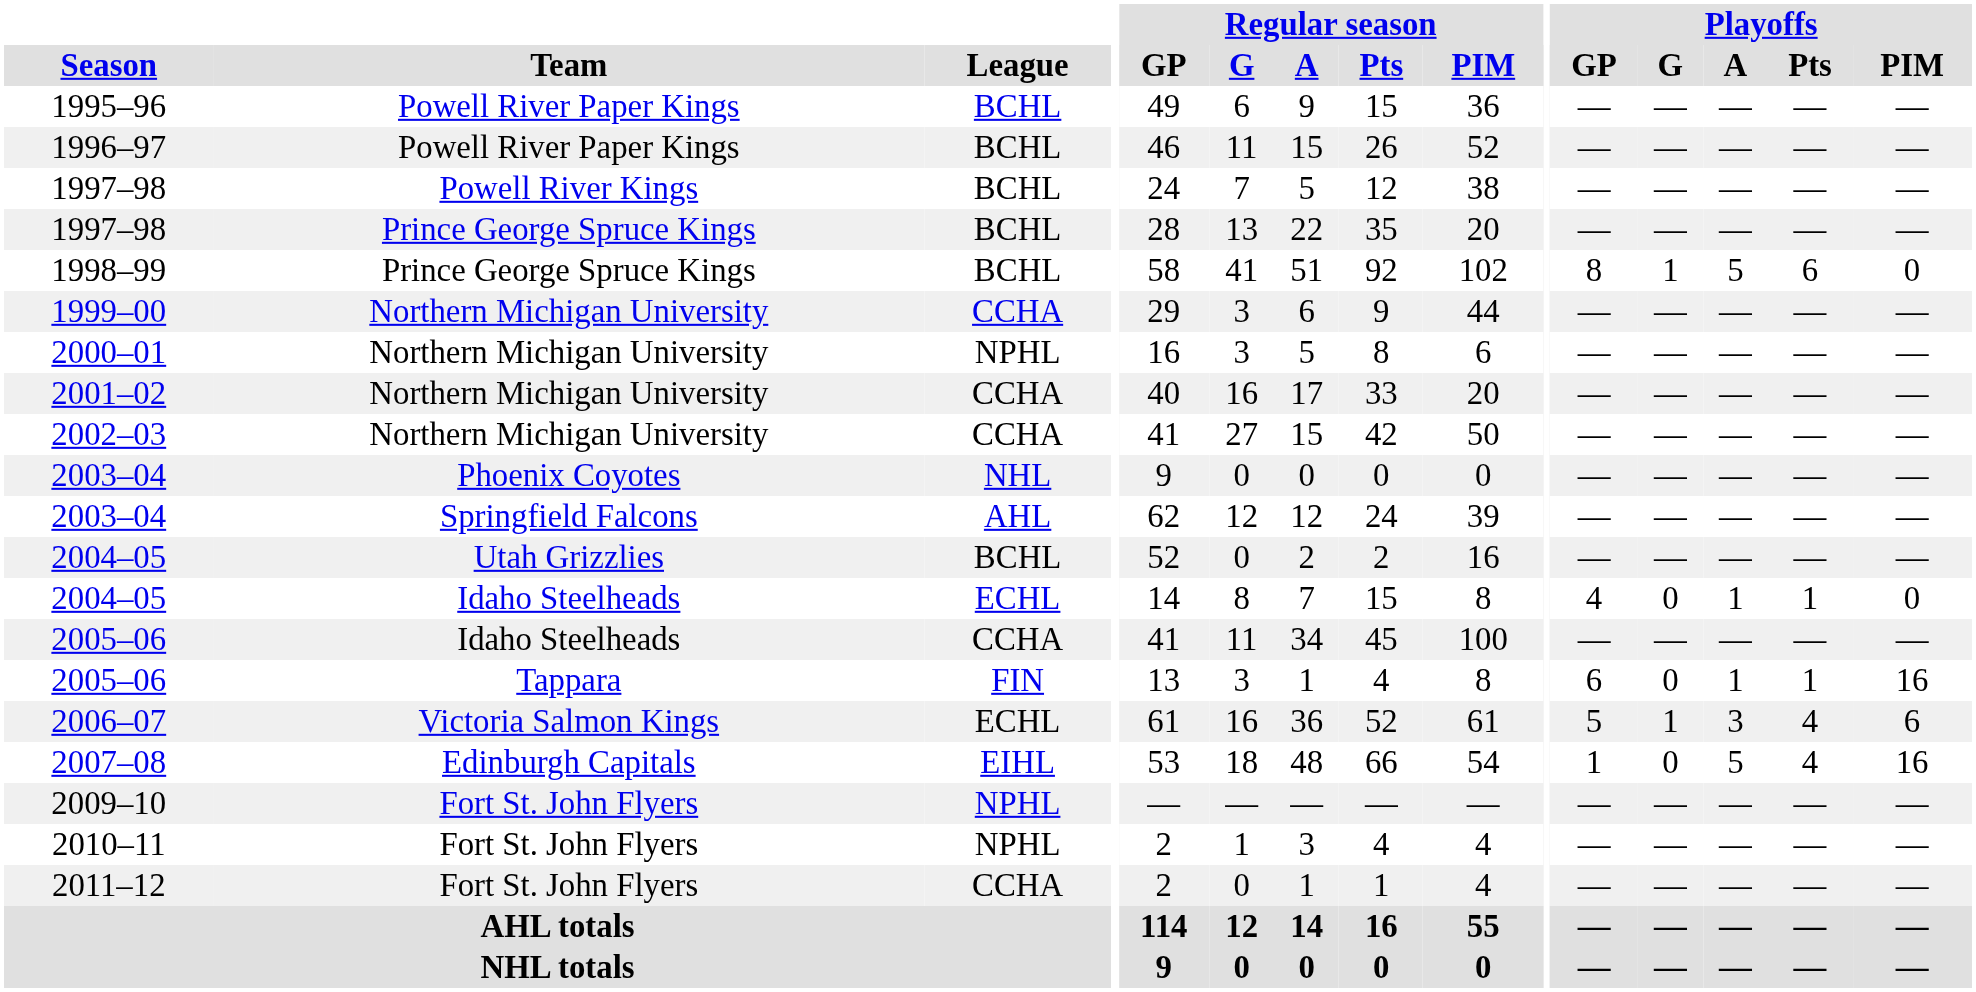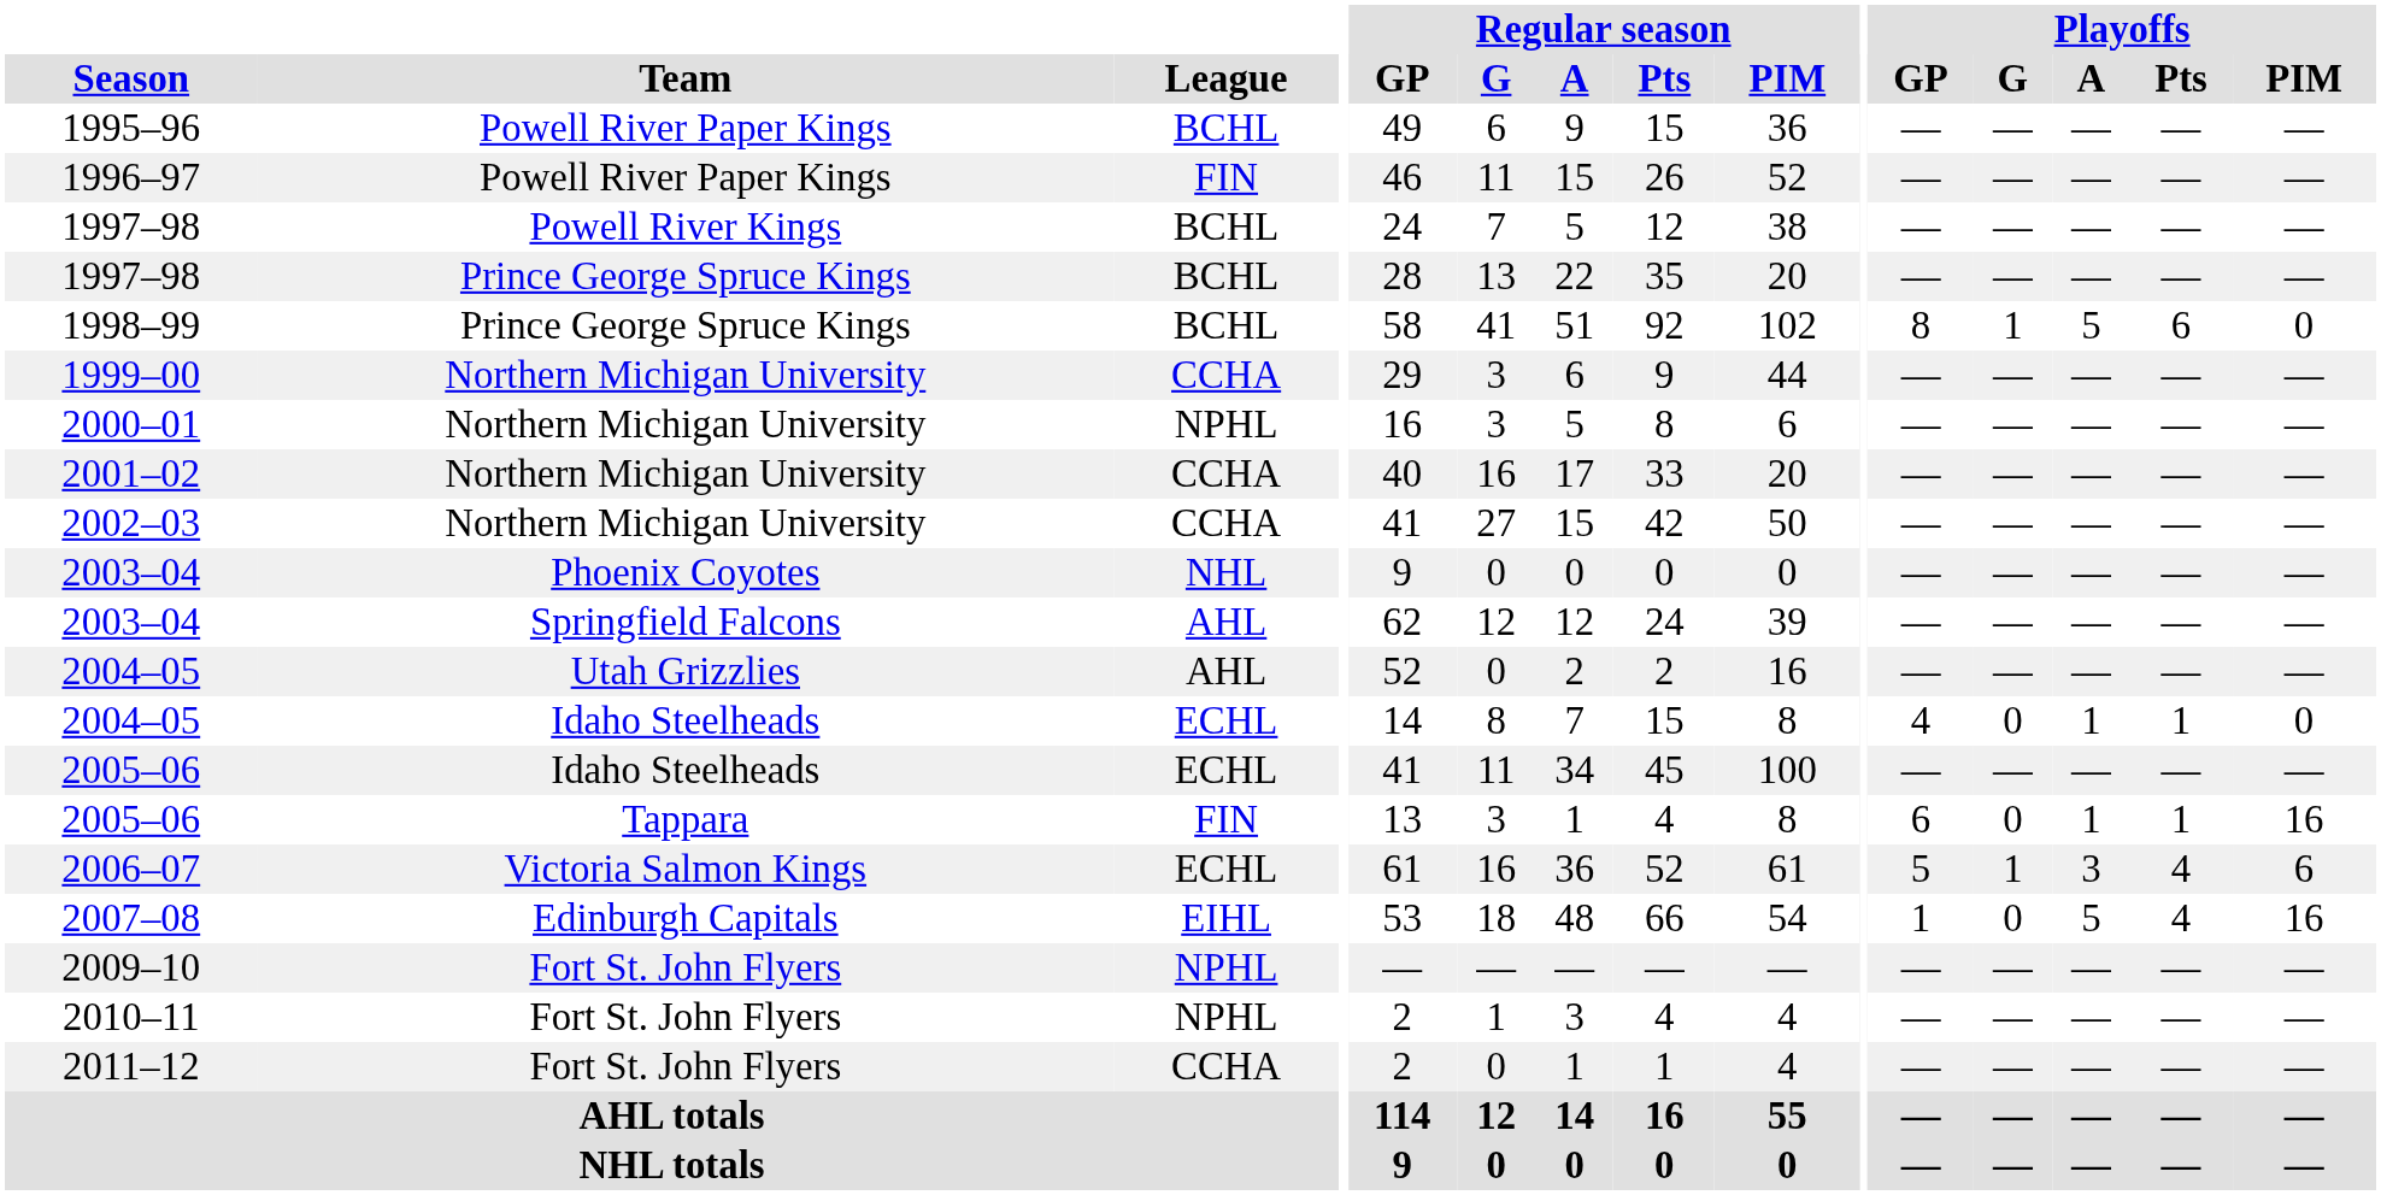 <table border="0" cellpadding="1" cellspacing="0" style="text-align:center; width:60em">
 <tr bgcolor="#e0e0e0">
 <th colspan="3" bgcolor="#ffffff"></th>
 <th rowspan="100" bgcolor="#ffffff"></th>
 <th colspan="5"><a href='#'>Regular season</a></th>
 <th rowspan="100" bgcolor="#ffffff"></th>
 <th colspan="5"><a href='#'>Playoffs</a></th>
 </tr>
 <tr bgcolor="#e0e0e0">
 <th><a href='#'>Season</a></th>
 <th>Team</th>
 <th>League</th>
 <th>GP</th>
 <th><a href='#'>G</a></th>
 <th><a href='#'>A</a></th>
 <th><a href='#'>Pts</a></th>
 <th><a href='#'>PIM</a></th>
 <th>GP</th>
 <th>G</th>
 <th>A</th>
 <th>Pts</th>
 <th>PIM</th>
 </tr>
 <tr>
 <td>1995–96</td>
 <td><a href='#'>Powell River Paper Kings</a></td>
 <td><a href='#'>BCHL</a></td>
 <td>49</td>
 <td>6</td>
 <td>9</td>
 <td>15</td>
 <td>36</td>
 <td>—</td>
 <td>—</td>
 <td>—</td>
 <td>—</td>
 <td>—</td>
 </tr>
 <tr bgcolor="#f0f0f0">
 <td>1996–97</td>
 <td>Powell River Paper Kings</td>
-<td>BCHL</td>
+<td><a href='#'>FIN</a></td>
 <td>46</td>
 <td>11</td>
 <td>15</td>
 <td>26</td>
 <td>52</td>
 <td>—</td>
 <td>—</td>
 <td>—</td>
 <td>—</td>
 <td>—</td>
 </tr>
 <tr>
 <td>1997–98</td>
 <td><a href='#'>Powell River Kings</a></td>
 <td>BCHL</td>
 <td>24</td>
 <td>7</td>
 <td>5</td>
 <td>12</td>
 <td>38</td>
 <td>—</td>
 <td>—</td>
 <td>—</td>
 <td>—</td>
 <td>—</td>
 </tr>
 <tr bgcolor="#f0f0f0">
 <td>1997–98</td>
 <td><a href='#'>Prince George Spruce Kings</a></td>
 <td>BCHL</td>
 <td>28</td>
 <td>13</td>
 <td>22</td>
 <td>35</td>
 <td>20</td>
 <td>—</td>
 <td>—</td>
 <td>—</td>
 <td>—</td>
 <td>—</td>
 </tr>
 <tr>
 <td>1998–99</td>
 <td>Prince George Spruce Kings</td>
 <td>BCHL</td>
 <td>58</td>
 <td>41</td>
 <td>51</td>
 <td>92</td>
 <td>102</td>
 <td>8</td>
 <td>1</td>
 <td>5</td>
 <td>6</td>
 <td>0</td>
 </tr>
 <tr bgcolor="#f0f0f0">
 <td><a href='#'>1999–00</a></td>
 <td><a href='#'>Northern Michigan University</a></td>
 <td><a href='#'>CCHA</a></td>
 <td>29</td>
 <td>3</td>
 <td>6</td>
 <td>9</td>
 <td>44</td>
 <td>—</td>
 <td>—</td>
 <td>—</td>
 <td>—</td>
 <td>—</td>
 </tr>
 <tr>
 <td><a href='#'>2000–01</a></td>
 <td>Northern Michigan University</td>
 <td>NPHL</td>
 <td>16</td>
 <td>3</td>
 <td>5</td>
 <td>8</td>
 <td>6</td>
 <td>—</td>
 <td>—</td>
 <td>—</td>
 <td>—</td>
 <td>—</td>
 </tr>
 <tr bgcolor="#f0f0f0">
 <td><a href='#'>2001–02</a></td>
 <td>Northern Michigan University</td>
 <td>CCHA</td>
 <td>40</td>
 <td>16</td>
 <td>17</td>
 <td>33</td>
 <td>20</td>
 <td>—</td>
 <td>—</td>
 <td>—</td>
 <td>—</td>
 <td>—</td>
 </tr>
 <tr>
 <td><a href='#'>2002–03</a></td>
 <td>Northern Michigan University</td>
 <td>CCHA</td>
 <td>41</td>
 <td>27</td>
 <td>15</td>
 <td>42</td>
 <td>50</td>
 <td>—</td>
 <td>—</td>
 <td>—</td>
 <td>—</td>
 <td>—</td>
 </tr>
 <tr bgcolor="#f0f0f0">
 <td><a href='#'>2003–04</a></td>
 <td><a href='#'>Phoenix Coyotes</a></td>
 <td><a href='#'>NHL</a></td>
 <td>9</td>
 <td>0</td>
 <td>0</td>
 <td>0</td>
 <td>0</td>
 <td>—</td>
 <td>—</td>
 <td>—</td>
 <td>—</td>
 <td>—</td>
 </tr>
 <tr>
 <td><a href='#'>2003–04</a></td>
 <td><a href='#'>Springfield Falcons</a></td>
 <td><a href='#'>AHL</a></td>
 <td>62</td>
 <td>12</td>
 <td>12</td>
 <td>24</td>
 <td>39</td>
 <td>—</td>
 <td>—</td>
 <td>—</td>
 <td>—</td>
 <td>—</td>
 </tr>
 <tr bgcolor="#f0f0f0">
 <td><a href='#'>2004–05</a></td>
 <td><a href='#'>Utah Grizzlies</a></td>
-<td>BCHL</td>
+<td>AHL</td>
 <td>52</td>
 <td>0</td>
 <td>2</td>
 <td>2</td>
 <td>16</td>
 <td>—</td>
 <td>—</td>
 <td>—</td>
 <td>—</td>
 <td>—</td>
 </tr>
 <tr>
 <td><a href='#'>2004–05</a></td>
 <td><a href='#'>Idaho Steelheads</a></td>
 <td><a href='#'>ECHL</a></td>
 <td>14</td>
 <td>8</td>
 <td>7</td>
 <td>15</td>
 <td>8</td>
 <td>4</td>
 <td>0</td>
 <td>1</td>
 <td>1</td>
 <td>0</td>
 </tr>
 <tr bgcolor="#f0f0f0">
 <td><a href='#'>2005–06</a></td>
 <td>Idaho Steelheads</td>
-<td>CCHA</td>
+<td>ECHL</td>
 <td>41</td>
 <td>11</td>
 <td>34</td>
 <td>45</td>
 <td>100</td>
 <td>—</td>
 <td>—</td>
 <td>—</td>
 <td>—</td>
 <td>—</td>
 </tr>
 <tr>
 <td><a href='#'>2005–06</a></td>
 <td><a href='#'>Tappara</a></td>
 <td><a href='#'>FIN</a></td>
 <td>13</td>
 <td>3</td>
 <td>1</td>
 <td>4</td>
 <td>8</td>
 <td>6</td>
 <td>0</td>
 <td>1</td>
 <td>1</td>
 <td>16</td>
 </tr>
 <tr bgcolor="#f0f0f0">
 <td><a href='#'>2006–07</a></td>
 <td><a href='#'>Victoria Salmon Kings</a></td>
 <td>ECHL</td>
 <td>61</td>
 <td>16</td>
 <td>36</td>
 <td>52</td>
 <td>61</td>
 <td>5</td>
 <td>1</td>
 <td>3</td>
 <td>4</td>
 <td>6</td>
 </tr>
 <tr>
 <td><a href='#'>2007–08</a></td>
 <td><a href='#'>Edinburgh Capitals</a></td>
 <td><a href='#'>EIHL</a></td>
 <td>53</td>
 <td>18</td>
 <td>48</td>
 <td>66</td>
 <td>54</td>
 <td>1</td>
 <td>0</td>
 <td>5</td>
 <td>4</td>
 <td>16</td>
 </tr>
 <tr bgcolor="#f0f0f0">
 <td>2009–10</td>
 <td><a href='#'>Fort St. John Flyers</a></td>
 <td><a href='#'>NPHL</a></td>
 <td>—</td>
 <td>—</td>
 <td>—</td>
 <td>—</td>
 <td>—</td>
 <td>—</td>
 <td>—</td>
 <td>—</td>
 <td>—</td>
 <td>—</td>
 </tr>
 <tr>
 <td>2010–11</td>
 <td>Fort St. John Flyers</td>
 <td>NPHL</td>
 <td>2</td>
 <td>1</td>
 <td>3</td>
 <td>4</td>
 <td>4</td>
 <td>—</td>
 <td>—</td>
 <td>—</td>
 <td>—</td>
 <td>—</td>
 </tr>
 <tr bgcolor="#f0f0f0">
 <td>2011–12</td>
 <td>Fort St. John Flyers</td>
 <td>CCHA</td>
 <td>2</td>
 <td>0</td>
 <td>1</td>
 <td>1</td>
 <td>4</td>
 <td>—</td>
 <td>—</td>
 <td>—</td>
 <td>—</td>
 <td>—</td>
 </tr>
 <tr bgcolor="#e0e0e0">
 <th colspan="3">AHL totals</th>
 <th>114</th>
 <th>12</th>
 <th>14</th>
 <th>16</th>
 <th>55</th>
 <th>—</th>
 <th>—</th>
 <th>—</th>
 <th>—</th>
 <th>—</th>
 </tr>
 <tr bgcolor="#e0e0e0">
 <th colspan="3">NHL totals</th>
 <th>9</th>
 <th>0</th>
 <th>0</th>
 <th>0</th>
 <th>0</th>
 <th>—</th>
 <th>—</th>
 <th>—</th>
 <th>—</th>
 <th>—</th>
 </tr>
 </table>
